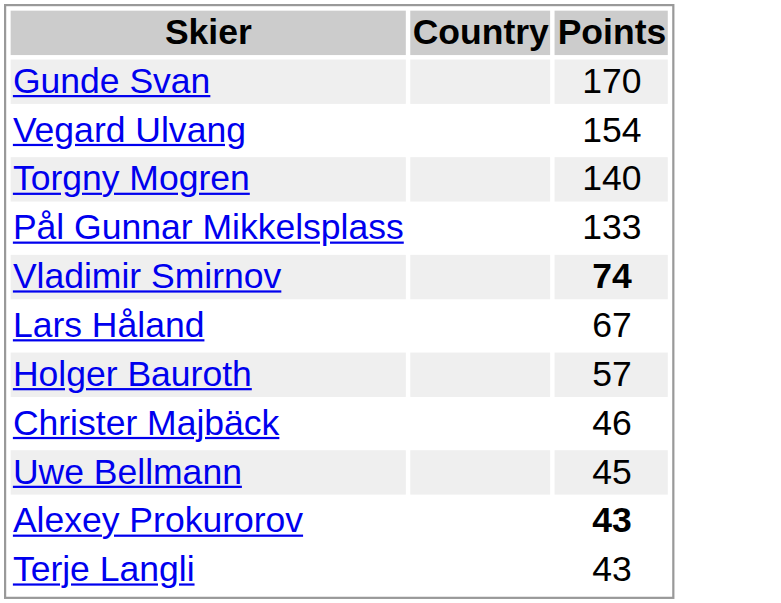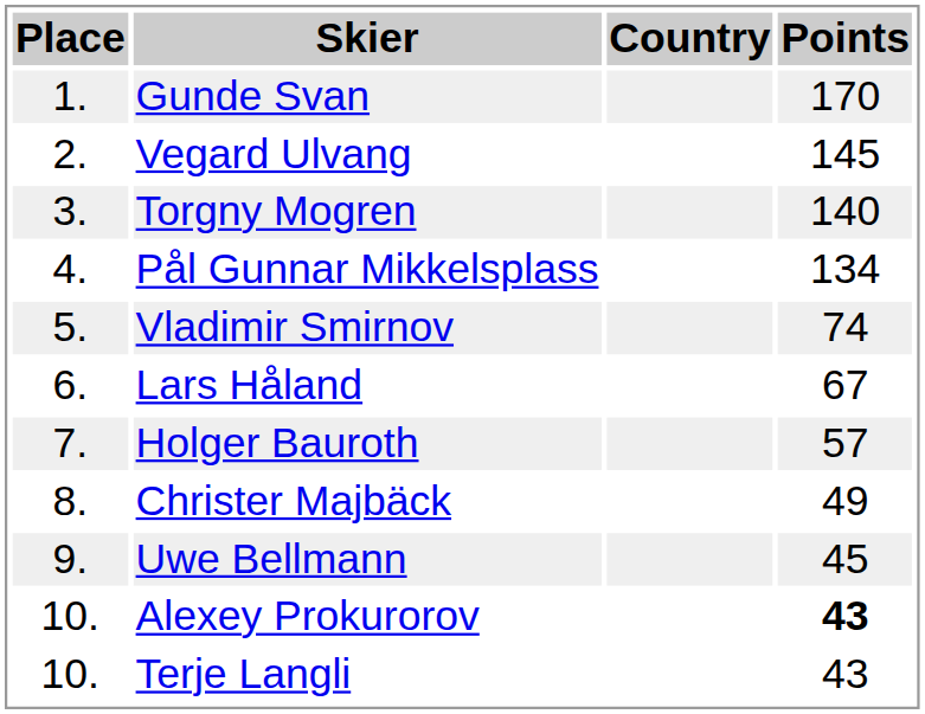 <table border="0" style="border: 1px solid #999; background-color:#FFFFFF; text-align:center">
 <tr align="center" bgcolor="#CCCCCC">
+<th>Place</th>
 <th>Skier</th>
 <th>Country</th>
 <th>Points</th>
 </tr>
 <tr bgcolor="#EFEFEF">
+<td>1.</td>
 <td align="left"><a href='#'>Gunde Svan</a></td>
 <td align="left"></td>
 <td>170</td>
 </tr>
 <tr>
+<td>2.</td>
 <td align="left"><a href='#'>Vegard Ulvang</a></td>
 <td align="left"></td>
-<td>154</td>
+<td>145</td>
 </tr>
 <tr bgcolor="#EFEFEF">
+<td>3.</td>
 <td align="left"><a href='#'>Torgny Mogren</a></td>
 <td align="left"></td>
 <td>140</td>
 </tr>
 <tr>
+<td>4.</td>
 <td align="left"><a href='#'>Pål Gunnar Mikkelsplass</a></td>
 <td align="left"></td>
-<td>133</td>
+<td>134</td>
 </tr>
 <tr bgcolor="#EFEFEF">
+<td>5.</td>
 <td align="left"><a href='#'>Vladimir Smirnov</a></td>
 <td align="left"></td>
-<td><strong>74</strong></td>
+<td>74</td>
 </tr>
 <tr>
+<td>6.</td>
 <td align="left"><a href='#'>Lars Håland</a></td>
 <td align="left"></td>
 <td>67</td>
 </tr>
 <tr bgcolor="#EFEFEF">
+<td>7.</td>
 <td align="left"><a href='#'>Holger Bauroth</a></td>
 <td align="left"></td>
 <td>57</td>
 </tr>
 <tr>
+<td>8.</td>
 <td align="left"><a href='#'>Christer Majbäck</a></td>
 <td align="left"></td>
-<td>46</td>
+<td>49</td>
 </tr>
 <tr bgcolor="#EFEFEF">
+<td>9.</td>
 <td align="left"><a href='#'>Uwe Bellmann</a></td>
 <td align="left"></td>
 <td>45</td>
 </tr>
 <tr>
+<td>10.</td>
 <td align="left"><a href='#'>Alexey Prokurorov</a></td>
 <td align="left"></td>
 <td><strong>43</strong></td>
 </tr>
 <tr>
+<td>10.</td>
 <td align="left"><a href='#'>Terje Langli</a></td>
 <td align="left"></td>
 <td>43</td>
 </tr>
 </table>
